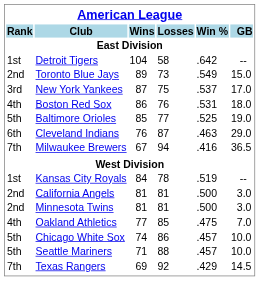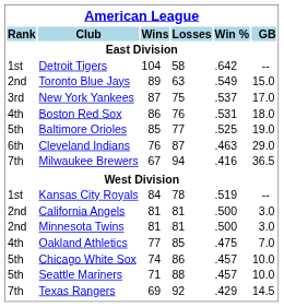 <table cellpadding="1" style="width:auto;font-size: 90%; border: 1px solid gray;">
 <tr align="center" style="font-size: larger;">
 <th colspan=6><a href='#'>American League</a></th>
 </tr>
 <tr style="background:lightblue;">
 <th>Rank</th>
 <th>Club</th>
 <th>Wins</th>
 <th>Losses</th>
 <th>Win %</th>
 <th>  GB</th>
 </tr>
 <tr align="center" style="vertical-align: middle;" style="background:lightblue;">
 <th colspan=6>East Division</th>
 </tr>
 <tr>
 <td>1st</td>
 <td><a href='#'>Detroit Tigers</a></td>
 <td>104</td>
 <td>58</td>
 <td>.642</td>
 <td>   --</td>
 </tr>
 <tr>
 <td>2nd</td>
 <td><a href='#'>Toronto Blue Jays</a></td>
 <td>  89</td>
-<td>73</td>
+<td>63</td>
 <td>.549</td>
 <td>15.0</td>
 </tr>
 <tr>
 <td>3rd</td>
 <td><a href='#'>New York Yankees</a></td>
 <td>  87</td>
 <td>75</td>
 <td>.537</td>
 <td>17.0</td>
 </tr>
 <tr>
 <td>4th</td>
 <td><a href='#'>Boston Red Sox</a></td>
 <td>  86</td>
 <td>76</td>
 <td>.531</td>
 <td>18.0</td>
 </tr>
 <tr>
 <td>5th</td>
 <td><a href='#'>Baltimore Orioles</a></td>
 <td>  85</td>
 <td>77</td>
 <td>.525</td>
 <td>19.0</td>
 </tr>
 <tr>
 <td>6th</td>
 <td><a href='#'>Cleveland Indians</a></td>
 <td>  76</td>
 <td>87</td>
 <td>.463</td>
 <td>29.0</td>
 </tr>
 <tr>
 <td>7th</td>
 <td><a href='#'>Milwaukee Brewers</a></td>
 <td>  67</td>
 <td>94</td>
 <td>.416</td>
 <td>36.5</td>
 </tr>
 <tr>
 </tr>
 <tr align="center" style="vertical-align: middle;" style="background:lightblue;">
 <th colspan=6>West Division</th>
 </tr>
 <tr>
 <td>1st</td>
 <td><a href='#'>Kansas City Royals</a></td>
 <td>  84</td>
 <td>78</td>
 <td>.519</td>
 <td>   --</td>
 </tr>
 <tr>
 <td>2nd</td>
 <td><a href='#'>California Angels</a></td>
 <td>  81</td>
 <td>81</td>
 <td>.500</td>
 <td>  3.0</td>
 </tr>
 <tr>
 <td>2nd</td>
 <td><a href='#'>Minnesota Twins</a></td>
 <td>  81</td>
 <td>81</td>
 <td>.500</td>
 <td>  3.0</td>
 </tr>
 <tr>
 <td>4th</td>
 <td><a href='#'>Oakland Athletics</a></td>
 <td>  77</td>
 <td>85</td>
 <td>.475</td>
 <td>  7.0</td>
 </tr>
 <tr>
 <td>5th</td>
 <td><a href='#'>Chicago White Sox</a></td>
 <td>  74</td>
 <td>86</td>
 <td>.457</td>
 <td>10.0</td>
 </tr>
 <tr>
 <td>5th</td>
 <td><a href='#'>Seattle Mariners</a></td>
 <td>  71</td>
 <td>88</td>
 <td>.457</td>
 <td>10.0</td>
 </tr>
 <tr>
 <td>7th</td>
 <td><a href='#'>Texas Rangers</a></td>
 <td>  69</td>
 <td>92</td>
 <td>.429</td>
 <td>14.5</td>
 </tr>
 <tr>
 </tr>
 </table>
